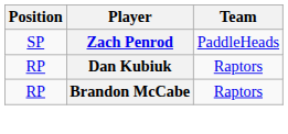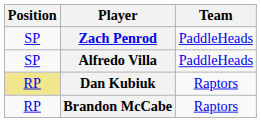 <table class="wikitable sortable plainrowheaders" style="text-align:center;">
 <tr>
 <th scope="col">Position</th>
 <th scope="col">Player</th>
 <th scope="col">Team</th>
 </tr>
 <tr>
 <td><a href='#'>SP</a></td>
 <th scope="row" style="text-align:center"><a href='#'>Zach Penrod</a></th>
 <td><a href='#'>PaddleHeads</a></td>
 </tr>
 <tr>
-<td><a href='#'>RP</a></td>
+<td><a href='#'>SP</a></td>
+<th scope="row" style="text-align:center">Alfredo Villa</th>
+<td><a href='#'>PaddleHeads</a></td>
+</tr>
+<tr>
+<td style="background: khaki;"><a href='#'>RP</a></td>
 <th scope="row" style="text-align:center">Dan Kubiuk</th>
 <td><a href='#'>Raptors</a></td>
 </tr>
 <tr>
 <td><a href='#'>RP</a></td>
 <th scope="row" style="text-align:center">Brandon McCabe</th>
 <td><a href='#'>Raptors</a></td>
 </tr>
 </table>
